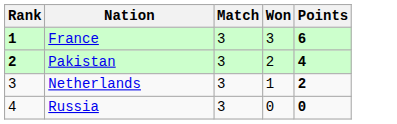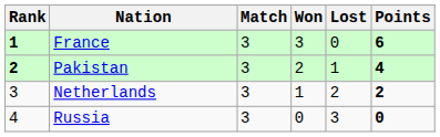 <table class="wikitable">
 <tr>
 <th width=20>Rank</th>
 <th width=150>Nation</th>
 <th width=20>Match</th>
 <th width=20>Won</th>
+<th width=20>Lost</th>
 <th width=20>Points</th>
 </tr>
 <tr bgcolor=ccffcc>
 <td><strong>1</strong></td>
 <td> <a href='#'>France</a></td>
 <td>3</td>
 <td>3</td>
+<td>0</td>
 <td><strong>6</strong></td>
 </tr>
 <tr bgcolor=ccffcc>
 <td><strong>2</strong></td>
 <td> <a href='#'>Pakistan</a></td>
 <td>3</td>
 <td>2</td>
+<td>1</td>
 <td><strong>4</strong></td>
 </tr>
 <tr>
 <td>3</td>
 <td> <a href='#'>Netherlands</a></td>
 <td>3</td>
 <td>1</td>
+<td>2</td>
 <td><strong>2</strong></td>
 </tr>
 <tr>
 <td>4</td>
 <td> <a href='#'>Russia</a></td>
 <td>3</td>
 <td>0</td>
+<td>3</td>
 <td><strong>0</strong></td>
 </tr>
 </table>
